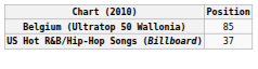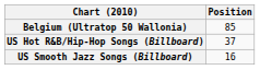 <table class="wikitable sortable plainrowheaders" style="text-align:center">
 <tr>
 <th scope="col">Chart (2010)</th>
 <th scope="col">Position</th>
 </tr>
 <tr>
 <th scope="row">Belgium (Ultratop 50 Wallonia)</th>
 <td>85</td>
 </tr>
 <tr>
 <th scope="row">US Hot R&B/Hip-Hop Songs (<em>Billboard</em>)</th>
 <td>37</td>
 </tr>
+<tr>
+<th scope="row">US Smooth Jazz Songs (<em>Billboard</em>)</th>
+<td>16</td>
+</tr>
 </table>
